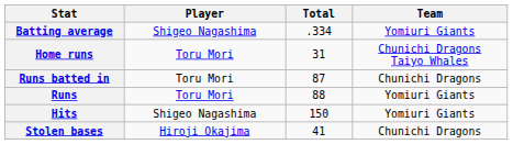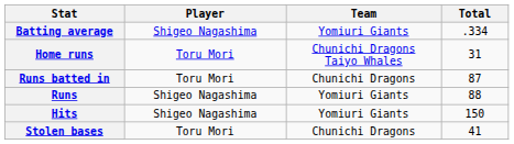 <table class="wikitable" style="text-align:center;">
 <tr>
 <th scope="col" width="7%">Stat</th>
 <th scope="col" width="10%">Player</th>
+<th scope="col" width="10%">Team</th>
 <th scope="col" width="3%">Total</th>
-<th scope="col" width="10%">Team</th>
 </tr>
 <tr>
 <th scope="row" style="text-align:center;"><a href='#'>Batting average</a></th>
 <td><a href='#'>Shigeo Nagashima</a></td>
+<td><a href='#'>Yomiuri Giants</a></td>
 <td>.334</td>
-<td><a href='#'>Yomiuri Giants</a></td>
 </tr>
 <tr>
 <th scope="row" style="text-align:center;"><a href='#'>Home runs</a></th>
 <td><a href='#'>Toru Mori</a><br></td>
+<td><a href='#'>Chunichi Dragons</a><br><a href='#'>Taiyo Whales</a></td>
 <td>31</td>
-<td><a href='#'>Chunichi Dragons</a><br><a href='#'>Taiyo Whales</a></td>
 </tr>
 <tr>
 <th scope="row" style="text-align:center;"><a href='#'>Runs batted in</a></th>
 <td>Toru Mori</td>
+<td>Chunichi Dragons</td>
 <td>87</td>
-<td>Chunichi Dragons</td>
 </tr>
 <tr>
 <th scope="row" style="text-align:center;"><a href='#'>Runs</a></th>
-<td><a href='#'>Toru Mori</a><br></td>
+<td>Shigeo Nagashima</td>
+<td>Yomiuri Giants</td>
 <td>88</td>
-<td>Yomiuri Giants</td>
 </tr>
 <tr>
 <th scope="row" style="text-align:center;"><a href='#'>Hits</a></th>
 <td>Shigeo Nagashima</td>
+<td>Yomiuri Giants</td>
 <td>150</td>
-<td>Yomiuri Giants</td>
 </tr>
 <tr>
 <th scope="row" style="text-align:center;"><a href='#'>Stolen bases</a></th>
-<td><a href='#'>Hiroji Okajima</a></td>
+<td>Toru Mori</td>
+<td>Chunichi Dragons</td>
 <td>41</td>
-<td>Chunichi Dragons</td>
 </tr>
 </table>
